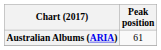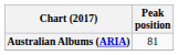 <table class="wikitable sortable plainrowheaders" style="text-align:center">
 <tr>
 <th scope="col">Chart (2017)</th>
 <th scope="col">Peak<br> position</th>
 </tr>
 <tr>
 <th scope="row">Australian Albums (<a href='#'>ARIA</a>)</th>
-<td>61</td>
+<td>81</td>
 </tr>
 <tr>
 </tr>
 <tr>
 </tr>
 <tr>
 </tr>
 <tr>
 </tr>
 </table>
